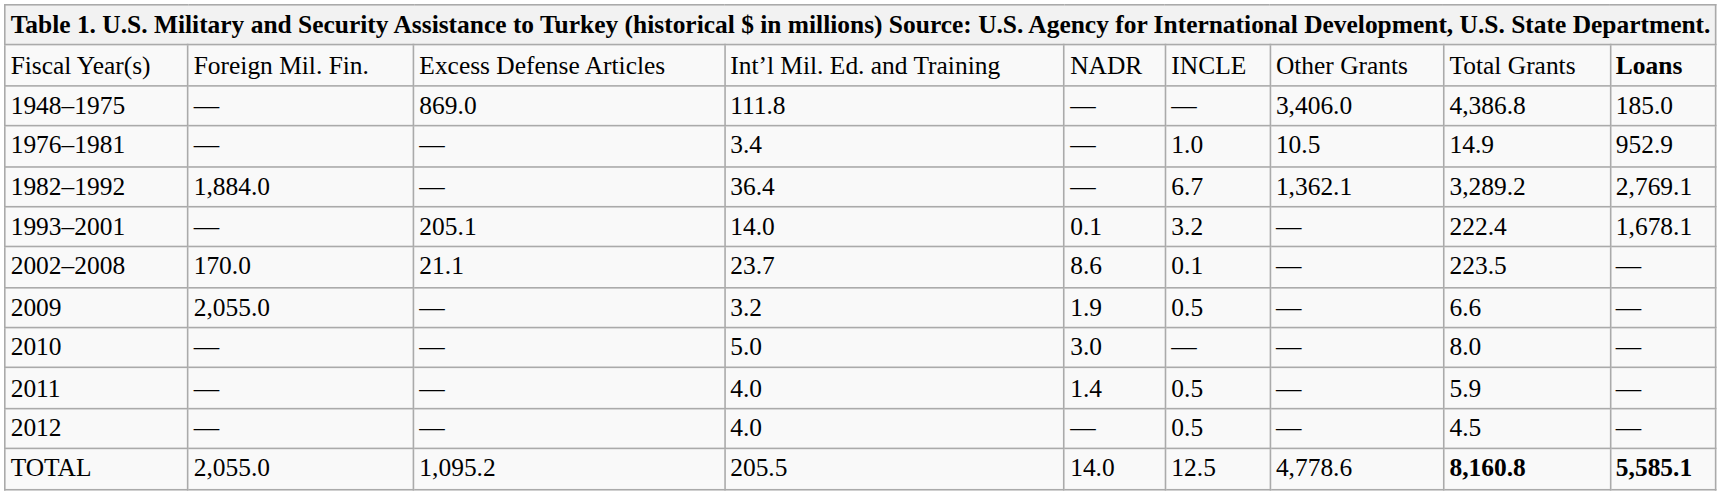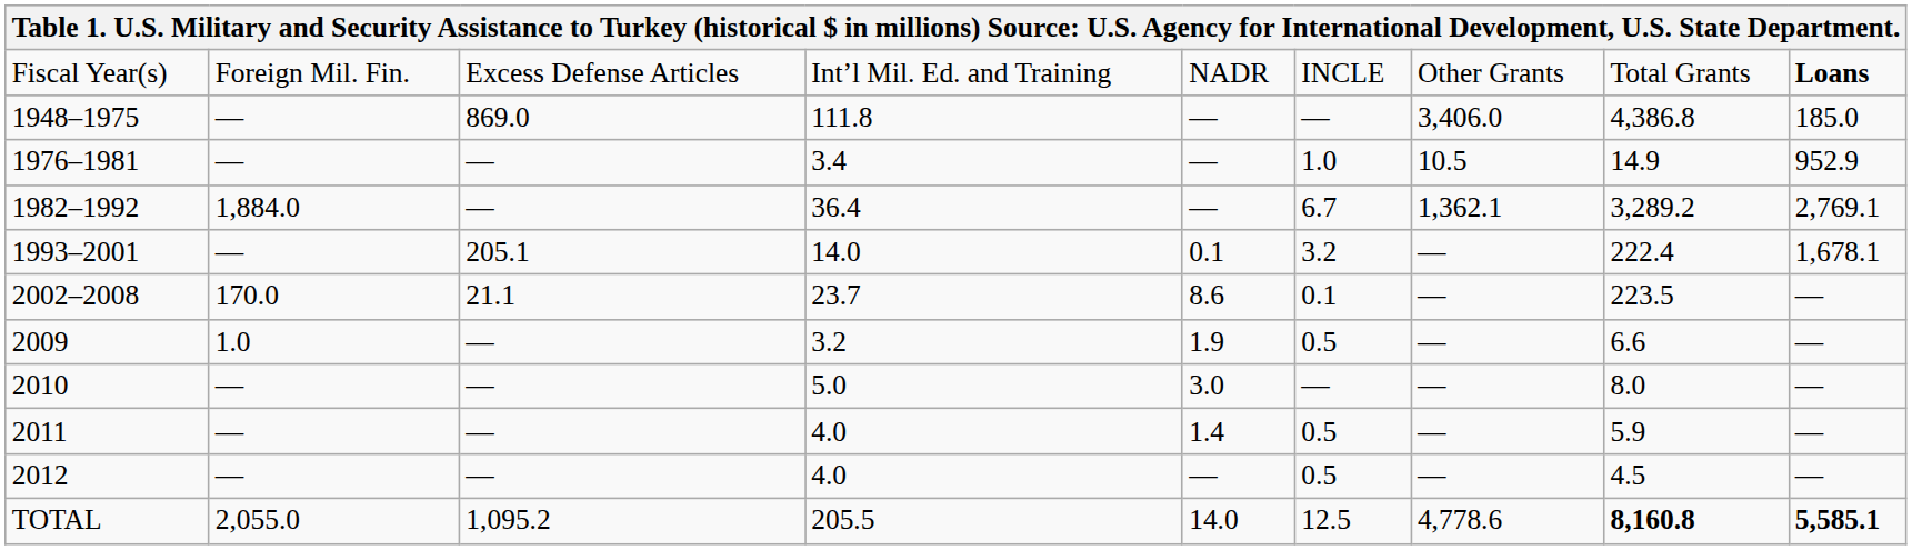 <table class="wikitable">
 <tr>
 <th colspan =9>Table 1. U.S. Military and Security Assistance to Turkey (historical $ in millions) Source: U.S. Agency for International Development, U.S. State Department.</th>
 </tr>
 <tr>
 <td>Fiscal Year(s)</td>
 <td>Foreign Mil. Fin.</td>
 <td>Excess Defense Articles</td>
 <td>Int’l Mil. Ed. and Training</td>
 <td>NADR</td>
 <td>INCLE</td>
 <td>Other Grants</td>
 <td>Total Grants</td>
 <td><strong>Loans</strong></td>
 </tr>
 <tr>
 <td>1948–1975</td>
 <td>—</td>
 <td>869.0</td>
 <td>111.8</td>
 <td>—</td>
 <td>—</td>
 <td>3,406.0</td>
 <td>4,386.8</td>
 <td>185.0</td>
 </tr>
 <tr>
 <td>1976–1981</td>
 <td>—</td>
 <td>—</td>
 <td>3.4</td>
 <td>—</td>
 <td>1.0</td>
 <td>10.5</td>
 <td>14.9</td>
 <td>952.9</td>
 </tr>
 <tr>
 <td>1982–1992</td>
 <td>1,884.0</td>
 <td>—</td>
 <td>36.4</td>
 <td>—</td>
 <td>6.7</td>
 <td>1,362.1</td>
 <td>3,289.2</td>
 <td>2,769.1</td>
 </tr>
 <tr>
 <td>1993–2001</td>
 <td>—</td>
 <td>205.1</td>
 <td>14.0</td>
 <td>0.1</td>
 <td>3.2</td>
 <td>—</td>
 <td>222.4</td>
 <td>1,678.1</td>
 </tr>
 <tr>
 <td>2002–2008</td>
 <td>170.0</td>
 <td>21.1</td>
 <td>23.7</td>
 <td>8.6</td>
 <td>0.1</td>
 <td>—</td>
 <td>223.5</td>
 <td>—</td>
 </tr>
 <tr>
 <td>2009</td>
-<td>2,055.0</td>
+<td>1.0</td>
 <td>—</td>
 <td>3.2</td>
 <td>1.9</td>
 <td>0.5</td>
 <td>—</td>
 <td>6.6</td>
 <td>—</td>
 </tr>
 <tr>
 <td>2010</td>
 <td>—</td>
 <td>—</td>
 <td>5.0</td>
 <td>3.0</td>
 <td>—</td>
 <td>—</td>
 <td>8.0</td>
 <td>—</td>
 </tr>
 <tr>
 <td>2011</td>
 <td>—</td>
 <td>—</td>
 <td>4.0</td>
 <td>1.4</td>
 <td>0.5</td>
 <td>—</td>
 <td>5.9</td>
 <td>—</td>
 </tr>
 <tr>
 <td>2012</td>
 <td>—</td>
 <td>—</td>
 <td>4.0</td>
 <td>—</td>
 <td>0.5</td>
 <td>—</td>
 <td>4.5</td>
 <td>—</td>
 </tr>
 <tr>
 <td>TOTAL</td>
 <td>2,055.0</td>
 <td>1,095.2</td>
 <td>205.5</td>
 <td>14.0</td>
 <td>12.5</td>
 <td>4,778.6</td>
 <td><strong>8,160.8</strong></td>
 <td><strong>5,585.1</strong></td>
 </tr>
 </table>
